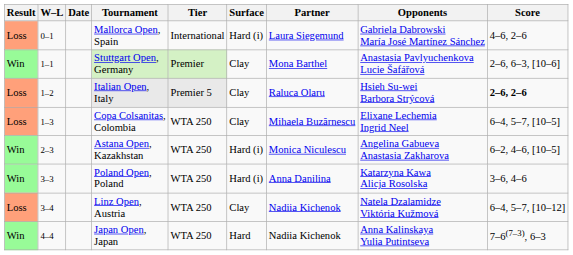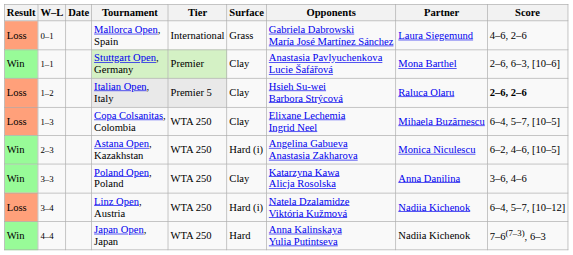 <table class="sortable wikitable nowrap">
 <tr>
 <th>Result</th>
 <th class="unsortable">W–L</th>
 <th>Date</th>
 <th>Tournament</th>
 <th>Tier</th>
 <th>Surface</th>
+<th>Opponents</th>
 <th>Partner</th>
-<th>Opponents</th>
 <th class="unsortable">Score</th>
 </tr>
 <tr>
 <td style="background:#ffa07a;">Loss</td>
 <td><small>0–1</small></td>
 <td><a href='#'></a></td>
 <td><a href='#'>Mallorca Open</a>, <br> Spain</td>
 <td>International</td>
-<td>Hard (i)</td>
+<td>Grass</td>
+<td> <a href='#'>Gabriela Dabrowski</a> <br>  <a href='#'>María José Martínez Sánchez</a></td>
 <td> <a href='#'>Laura Siegemund</a></td>
-<td> <a href='#'>Gabriela Dabrowski</a> <br>  <a href='#'>María José Martínez Sánchez</a></td>
 <td>4–6, 2–6</td>
 </tr>
 <tr>
 <td style="background:#98fb98;">Win</td>
 <td><small>1–1</small></td>
 <td><a href='#'></a></td>
 <td style="background:#d4f1c5;"><a href='#'>Stuttgart Open</a>, <br> Germany</td>
 <td style="background:#d4f1c5;">Premier</td>
 <td>Clay</td>
+<td> <a href='#'>Anastasia Pavlyuchenkova</a> <br>  <a href='#'>Lucie Šafářová</a></td>
 <td> <a href='#'>Mona Barthel</a></td>
-<td> <a href='#'>Anastasia Pavlyuchenkova</a> <br>  <a href='#'>Lucie Šafářová</a></td>
 <td>2–6, 6–3, [10–6]</td>
 </tr>
 <tr>
 <td style="background:#ffa07a;">Loss</td>
 <td><small>1–2</small></td>
 <td><a href='#'></a></td>
 <td style="background:#e9e9e9;"><a href='#'>Italian Open</a>, <br> Italy</td>
 <td style="background:#e9e9e9;">Premier 5</td>
 <td>Clay</td>
+<td> <a href='#'>Hsieh Su-wei</a> <br>  <a href='#'>Barbora Strýcová</a></td>
 <td> <a href='#'>Raluca Olaru</a></td>
-<td> <a href='#'>Hsieh Su-wei</a> <br>  <a href='#'>Barbora Strýcová</a></td>
 <td><strong>2–6, 2–6</strong></td>
 </tr>
 <tr>
 <td style="background:#ffa07a;">Loss</td>
 <td><small>1–3</small></td>
 <td><a href='#'></a></td>
 <td><a href='#'>Copa Colsanitas</a>, <br> Colombia</td>
 <td>WTA 250</td>
 <td>Clay</td>
+<td> <a href='#'>Elixane Lechemia</a> <br>  <a href='#'>Ingrid Neel</a></td>
 <td> <a href='#'>Mihaela Buzărnescu</a></td>
-<td> <a href='#'>Elixane Lechemia</a> <br>  <a href='#'>Ingrid Neel</a></td>
 <td>6–4, 5–7, [10–5]</td>
 </tr>
 <tr>
 <td style="background:#98fb98;">Win</td>
 <td><small>2–3</small></td>
 <td><a href='#'></a></td>
 <td><a href='#'>Astana Open</a>, <br> Kazakhstan</td>
 <td>WTA 250</td>
 <td>Hard (i)</td>
+<td> <a href='#'>Angelina Gabueva</a> <br>  <a href='#'>Anastasia Zakharova</a></td>
 <td> <a href='#'>Monica Niculescu</a></td>
-<td> <a href='#'>Angelina Gabueva</a> <br>  <a href='#'>Anastasia Zakharova</a></td>
 <td>6–2, 4–6, [10–5]</td>
 </tr>
 <tr>
 <td bgcolor=98FB98>Win</td>
 <td><small>3–3</small></td>
 <td><a href='#'></a></td>
 <td><a href='#'>Poland Open</a>, <br> Poland</td>
 <td>WTA 250</td>
-<td>Hard (i)</td>
+<td>Clay</td>
+<td> <a href='#'>Katarzyna Kawa</a> <br>  <a href='#'>Alicja Rosolska</a></td>
 <td> <a href='#'>Anna Danilina</a></td>
-<td> <a href='#'>Katarzyna Kawa</a> <br>  <a href='#'>Alicja Rosolska</a></td>
 <td>3–6, 4–6</td>
 </tr>
 <tr>
 <td bgcolor=FFA07A>Loss</td>
 <td><small>3–4</small></td>
 <td><a href='#'></a></td>
 <td><a href='#'>Linz Open</a>, <br> Austria</td>
 <td>WTA 250</td>
-<td>Clay</td>
+<td>Hard (i)</td>
+<td> <a href='#'>Natela Dzalamidze</a> <br>  <a href='#'>Viktória Kužmová</a></td>
 <td> <a href='#'>Nadiia Kichenok</a></td>
-<td> <a href='#'>Natela Dzalamidze</a> <br>  <a href='#'>Viktória Kužmová</a></td>
 <td>6–4, 5–7, [10–12]</td>
 </tr>
 <tr>
 <td bgcolor=98FB98>Win</td>
 <td><small>4–4</small></td>
 <td><a href='#'></a></td>
 <td><a href='#'>Japan Open</a>, <br> Japan</td>
 <td>WTA 250</td>
 <td>Hard</td>
+<td> <a href='#'>Anna Kalinskaya</a> <br>  <a href='#'>Yulia Putintseva</a></td>
 <td> Nadiia Kichenok</td>
-<td> <a href='#'>Anna Kalinskaya</a> <br>  <a href='#'>Yulia Putintseva</a></td>
 <td>7–6<sup>(7–3)</sup>, 6–3</td>
 </tr>
 </table>
